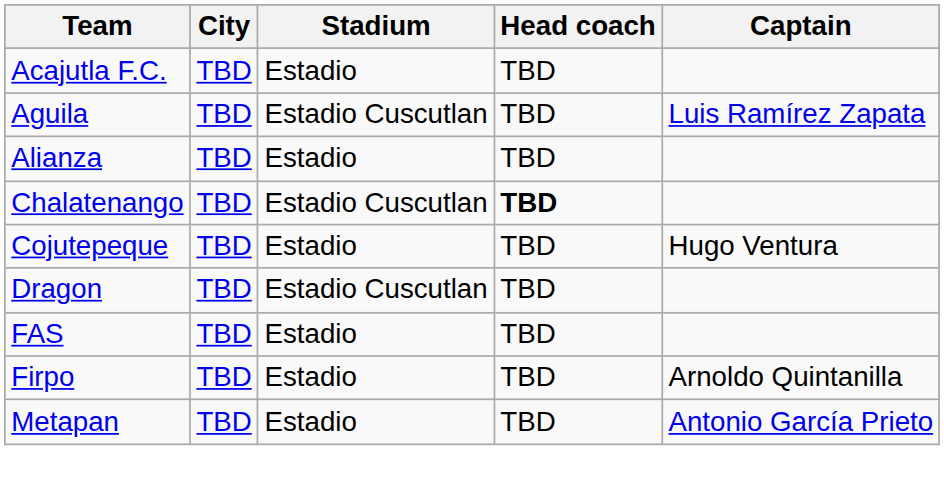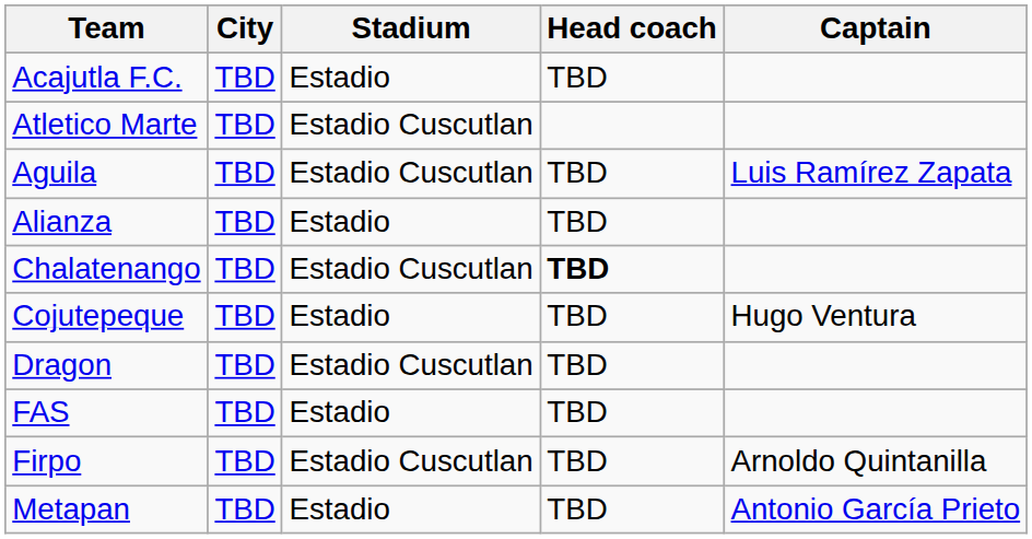 <table class="wikitable">
 <tr>
 <th>Team</th>
 <th>City</th>
 <th>Stadium</th>
 <th>Head coach</th>
 <th>Captain</th>
 </tr>
 <tr>
 <td><a href='#'>Acajutla F.C.</a></td>
 <td><a href='#'>TBD</a></td>
 <td>Estadio</td>
 <td> TBD</td>
+<td></td>
+</tr>
+<tr>
+<td><a href='#'>Atletico Marte</a></td>
+<td><a href='#'>TBD</a></td>
+<td>Estadio Cuscutlan</td>
+<td></td>
 <td></td>
 </tr>
 <tr>
 <td><a href='#'>Aguila</a></td>
 <td><a href='#'>TBD</a></td>
 <td>Estadio Cuscutlan</td>
 <td> TBD</td>
 <td> <a href='#'>Luis Ramírez Zapata</a></td>
 </tr>
 <tr>
 <td><a href='#'>Alianza</a></td>
 <td><a href='#'>TBD</a></td>
 <td>Estadio</td>
 <td> TBD</td>
 <td></td>
 </tr>
 <tr>
 <td><a href='#'>Chalatenango</a></td>
 <td><a href='#'>TBD</a></td>
 <td>Estadio Cuscutlan</td>
 <td><strong> TBD</strong></td>
 <td></td>
 </tr>
 <tr>
 <td><a href='#'>Cojutepeque</a></td>
 <td><a href='#'>TBD</a></td>
 <td>Estadio</td>
 <td> TBD</td>
 <td> Hugo Ventura</td>
 </tr>
 <tr>
 <td><a href='#'>Dragon</a></td>
 <td><a href='#'>TBD</a></td>
 <td>Estadio Cuscutlan</td>
 <td> TBD</td>
 <td></td>
 </tr>
 <tr>
 <td><a href='#'>FAS</a></td>
 <td><a href='#'>TBD</a></td>
 <td>Estadio</td>
 <td> TBD</td>
 <td></td>
 </tr>
 <tr>
 <td><a href='#'>Firpo</a></td>
 <td><a href='#'>TBD</a></td>
-<td>Estadio</td>
+<td>Estadio Cuscutlan</td>
 <td> TBD</td>
 <td> Arnoldo Quintanilla</td>
 </tr>
 <tr>
 <td><a href='#'>Metapan</a></td>
 <td><a href='#'>TBD</a></td>
 <td>Estadio</td>
 <td> TBD</td>
 <td> <a href='#'>Antonio García Prieto</a></td>
 </tr>
 </table>
